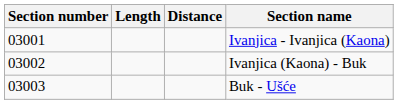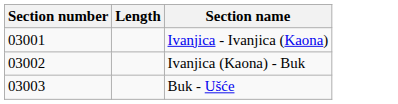 <table class="wikitable">
 <tr>
 <th>Section number</th>
 <th>Length</th>
-<th>Distance</th>
 <th>Section name</th>
 </tr>
 <tr>
 <td>03001</td>
-<td></td>
 <td></td>
 <td><a href='#'>Ivanjica</a> - Ivanjica (<a href='#'>Kaona</a>)</td>
 </tr>
 <tr>
 <td>03002</td>
 <td></td>
-<td></td>
 <td>Ivanjica (Kaona) - Buk</td>
 </tr>
 <tr>
 <td>03003</td>
 <td></td>
-<td></td>
 <td>Buk - <a href='#'>Ušće</a></td>
 </tr>
 </table>
